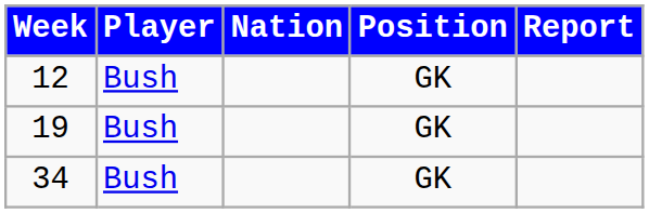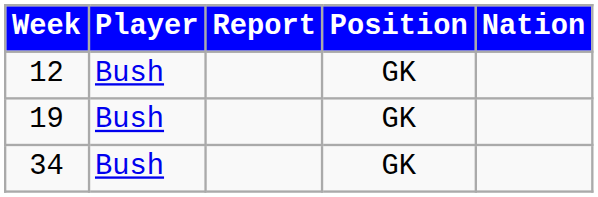 <table class="wikitable" style="font-size: 95%; text-align: center;">
 <tr>
 <th style="background:#0000FF; color:white; text-align:center;">Week</th>
 <th style="background:#0000FF; color:white; text-align:center;">Player</th>
+<th style="background:#0000FF; color:white; text-align:center;">Report</th>
+<th style="background:#0000FF; color:white; text-align:center;">Position</th>
 <th style="background:#0000FF; color:white; text-align:center;">Nation</th>
-<th style="background:#0000FF; color:white; text-align:center;">Position</th>
-<th style="background:#0000FF; color:white; text-align:center;">Report</th>
 </tr>
 <tr>
 <td>12</td>
 <td style="text-align:left;"><a href='#'>Bush</a></td>
+<td> </td>
+<td>GK</td>
 <td style="text-align:left;"></td>
-<td>GK</td>
-<td> </td>
 </tr>
 <tr>
 <td>19</td>
 <td style="text-align:left;"><a href='#'>Bush</a></td>
+<td> </td>
+<td>GK</td>
 <td style="text-align:left;"></td>
-<td>GK</td>
-<td> </td>
 </tr>
 <tr>
 <td>34</td>
 <td style="text-align:left;"><a href='#'>Bush</a></td>
+<td></td>
+<td>GK</td>
 <td style="text-align:left;"></td>
-<td>GK</td>
-<td></td>
 </tr>
 </table>
